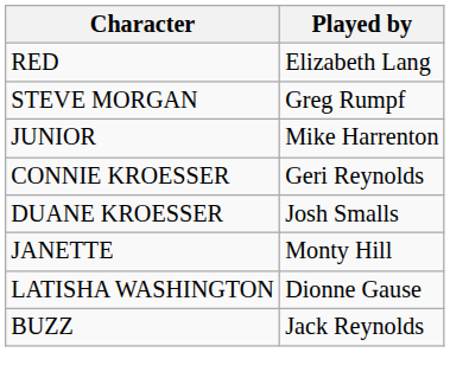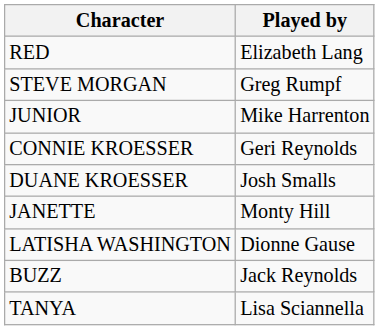 <table class="wikitable">
 <tr>
 <th>Character</th>
 <th>Played by</th>
 </tr>
 <tr>
 <td>RED</td>
 <td>Elizabeth Lang</td>
 </tr>
 <tr>
 <td>STEVE MORGAN</td>
 <td>Greg Rumpf</td>
 </tr>
 <tr>
 <td>JUNIOR</td>
 <td>Mike Harrenton</td>
 </tr>
 <tr>
 <td>CONNIE KROESSER</td>
 <td>Geri Reynolds</td>
 </tr>
 <tr>
 <td>DUANE KROESSER</td>
 <td>Josh Smalls</td>
 </tr>
 <tr>
 <td>JANETTE</td>
 <td>Monty Hill</td>
 </tr>
 <tr>
 <td>LATISHA WASHINGTON</td>
 <td>Dionne Gause</td>
 </tr>
 <tr>
 <td>BUZZ</td>
 <td>Jack Reynolds</td>
 </tr>
+<tr>
+<td>TANYA</td>
+<td>Lisa Sciannella</td>
+</tr>
 </table>
